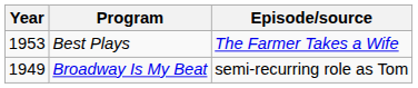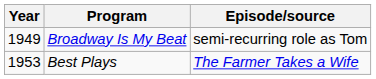 <table class="wikitable">
 <tr>
 <th>Year</th>
 <th>Program</th>
 <th>Episode/source</th>
 </tr>
 <tr>
+<td>1949</td>
+<td><a href='#'><em>Broadway Is My Beat</em></a></td>
+<td>semi-recurring role as Tom</td>
+</tr>
+<tr>
 <td>1953</td>
 <td><em>Best Plays</em></td>
 <td><em><a href='#'>The Farmer Takes a Wife</a></em></td>
 </tr>
-<tr>
-<td>1949</td>
-<td><a href='#'><em>Broadway Is My Beat</em></a></td>
-<td>semi-recurring role as Tom</td>
-</tr>
 </table>
